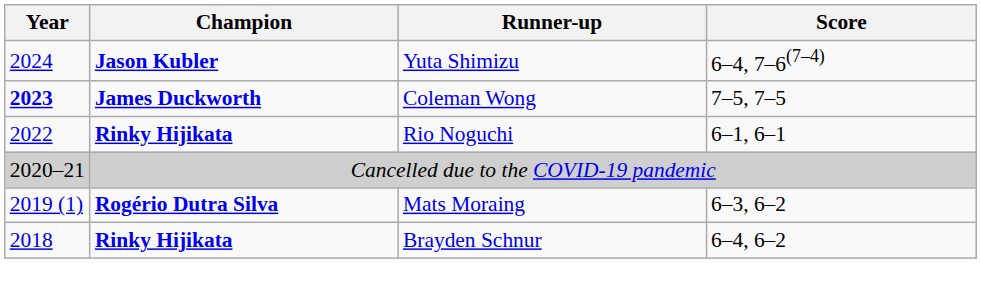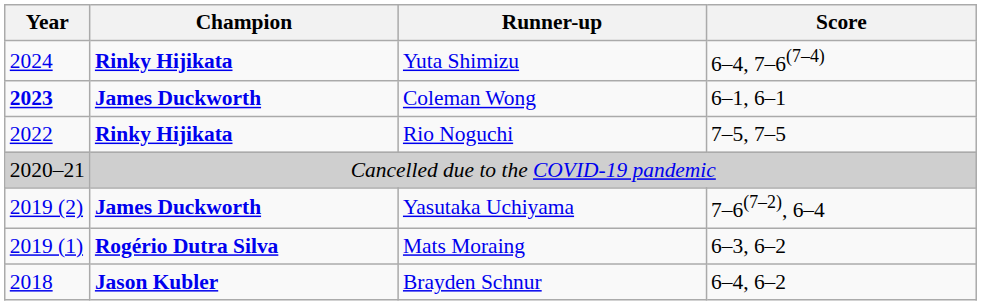 <table class="wikitable" style="font-size:90%">
 <tr>
 <th>Year</th>
 <th width="200">Champion</th>
 <th width="200">Runner-up</th>
 <th width="175">Score</th>
 </tr>
 <tr>
 <td><a href='#'>2024</a></td>
-<td> <strong><a href='#'>Jason Kubler</a></strong></td>
+<td> <strong><a href='#'>Rinky Hijikata</a></strong></td>
 <td> <a href='#'>Yuta Shimizu</a></td>
 <td>6–4, 7–6<sup>(7–4)</sup></td>
 </tr>
 <tr>
 <td><strong><a href='#'>2023</a></strong></td>
 <td> <strong><a href='#'>James Duckworth</a></strong></td>
 <td> <a href='#'>Coleman Wong</a></td>
-<td>7–5, 7–5</td>
+<td>6–1, 6–1</td>
 </tr>
 <tr>
 <td><a href='#'>2022</a></td>
 <td> <strong><a href='#'>Rinky Hijikata</a></strong></td>
 <td> <a href='#'>Rio Noguchi</a></td>
-<td>6–1, 6–1</td>
+<td>7–5, 7–5</td>
 </tr>
 <tr>
 <td style="background:#cfcfcf">2020–21</td>
 <td colspan=3 align=center style="background:#cfcfcf"><em>Cancelled due to the <a href='#'>COVID-19 pandemic</a></em></td>
+</tr>
+<tr>
+<td><a href='#'>2019 (2)</a></td>
+<td> <strong><a href='#'>James Duckworth</a></strong></td>
+<td> <a href='#'>Yasutaka Uchiyama</a></td>
+<td>7–6<sup>(7–2)</sup>, 6–4</td>
 </tr>
 <tr>
 <td><a href='#'>2019 (1)</a></td>
 <td> <strong><a href='#'>Rogério Dutra Silva</a></strong></td>
 <td> <a href='#'>Mats Moraing</a></td>
 <td>6–3, 6–2</td>
 </tr>
 <tr>
 <td><a href='#'>2018</a></td>
-<td> <strong><a href='#'>Rinky Hijikata</a></strong></td>
+<td> <strong><a href='#'>Jason Kubler</a></strong></td>
 <td> <a href='#'>Brayden Schnur</a></td>
 <td>6–4, 6–2</td>
 </tr>
 </table>
